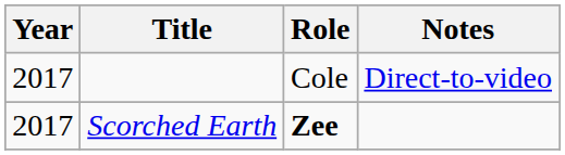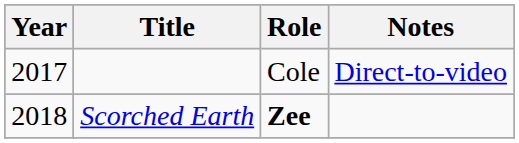 <table class="wikitable sortable">
 <tr>
 <th>Year</th>
 <th>Title</th>
 <th>Role</th>
 <th class="unsortable">Notes</th>
 </tr>
 <tr>
 <td>2017</td>
 <td></td>
 <td>Cole</td>
 <td><a href='#'>Direct-to-video</a></td>
 </tr>
 <tr>
-<td>2017</td>
+<td>2018</td>
 <td><em><a href='#'>Scorched Earth</a></em></td>
 <td><strong>Zee</strong></td>
 <td></td>
 </tr>
 </table>
